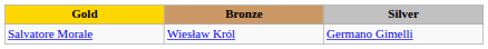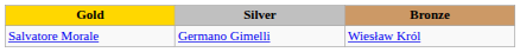 <table class="wikitable" style="text-align:left">
 <tr align="center">
 <td width=200 bgcolor=gold><strong>Gold</strong></td>
+<td width=200 bgcolor=silver><strong>Silver</strong></td>
 <td width=200 bgcolor=CC9966><strong>Bronze</strong></td>
-<td width=200 bgcolor=silver><strong>Silver</strong></td>
 </tr>
 <tr>
 <td><a href='#'>Salvatore Morale</a><br><em></em></td>
+<td><a href='#'>Germano Gimelli</a><br><em></em></td>
 <td><a href='#'>Wiesław Król</a><br><em></em></td>
-<td><a href='#'>Germano Gimelli</a><br><em></em></td>
 </tr>
 </table>
